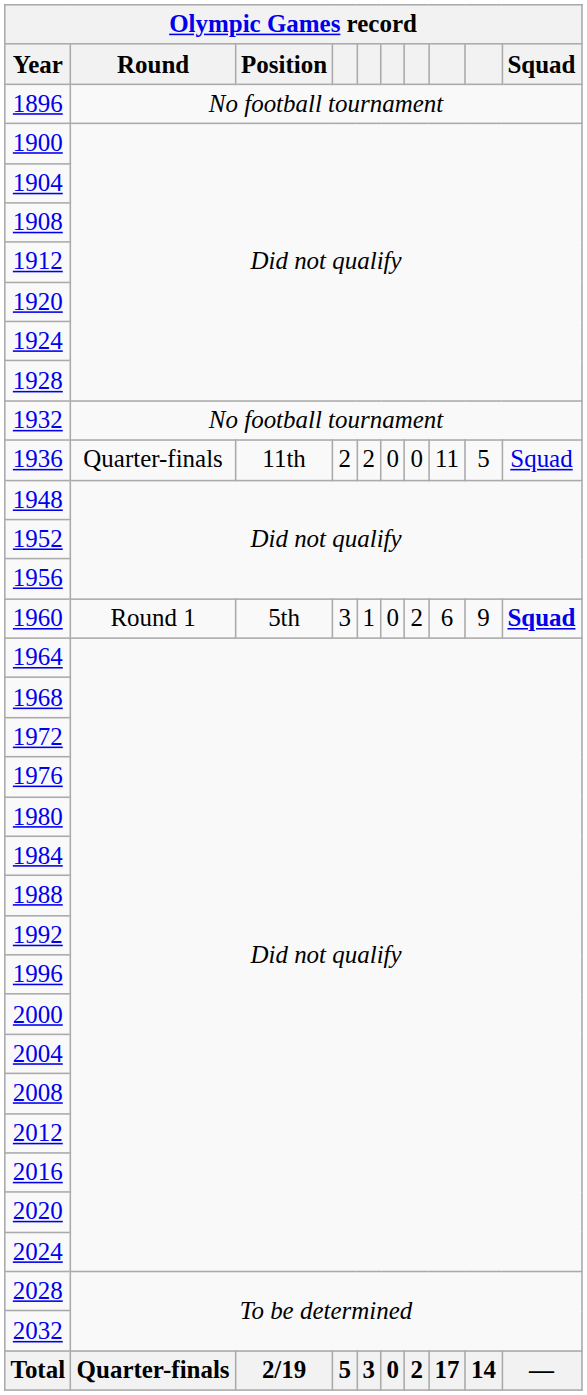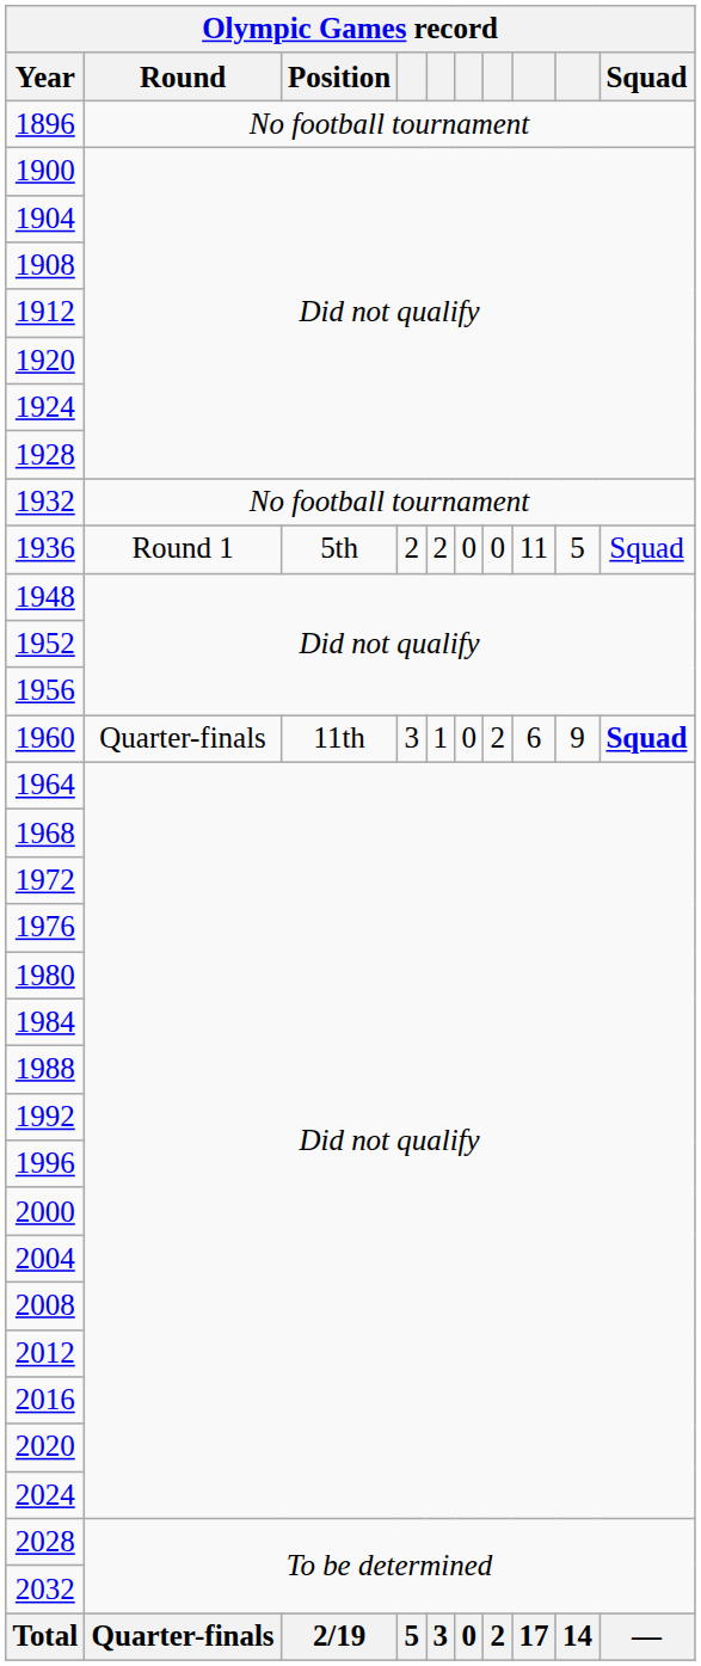 <table class="wikitable" style="text-align: center;">
 <tr>
 <th colspan="10"><a href='#'>Olympic Games</a> record</th>
 </tr>
 <tr>
 <th>Year</th>
 <th>Round</th>
 <th>Position</th>
 <th></th>
 <th></th>
 <th></th>
 <th></th>
 <th></th>
 <th></th>
 <th>Squad</th>
 </tr>
 <tr>
 <td> <a href='#'>1896</a></td>
 <td colspan="9" rowspan="1"><em>No football tournament</em></td>
 </tr>
 <tr>
 <td> <a href='#'>1900</a></td>
 <td colspan="9" rowspan="7"><em>Did not qualify</em></td>
 </tr>
 <tr>
 <td> <a href='#'>1904</a></td>
 </tr>
 <tr>
 <td> <a href='#'>1908</a></td>
 </tr>
 <tr>
 <td> <a href='#'>1912</a></td>
 </tr>
 <tr>
 <td> <a href='#'>1920</a></td>
 </tr>
 <tr>
 <td> <a href='#'>1924</a></td>
 </tr>
 <tr>
 <td> <a href='#'>1928</a></td>
 </tr>
 <tr>
 <td><a href='#'>1932</a></td>
 <td colspan="9" rowspan="1"><em>No football tournament</em></td>
 </tr>
 <tr>
 <td><a href='#'>1936</a></td>
-<td rowspan="1">Quarter-finals</td>
-<td>11th</td>
+<td>Round 1</td>
+<td>5th</td>
 <td>2</td>
 <td>2</td>
 <td>0</td>
 <td>0</td>
 <td>11</td>
 <td>5</td>
 <td><a href='#'>Squad</a></td>
 </tr>
 <tr>
 <td> <a href='#'>1948</a></td>
 <td colspan="9" rowspan="3"><em>Did not qualify</em></td>
 </tr>
 <tr>
 <td> <a href='#'>1952</a></td>
 </tr>
 <tr>
 <td> <a href='#'>1956</a></td>
 </tr>
 <tr>
 <td> <a href='#'>1960</a></td>
-<td>Round 1</td>
-<td>5th</td>
+<td rowspan="1">Quarter-finals</td>
+<td>11th</td>
 <td>3</td>
 <td>1</td>
 <td>0</td>
 <td>2</td>
 <td>6</td>
 <td>9</td>
 <td><strong><a href='#'>Squad</a></strong></td>
 </tr>
 <tr>
 <td> <a href='#'>1964</a></td>
 <td colspan="9" rowspan="16"><em>Did not qualify</em></td>
 </tr>
 <tr>
 <td> <a href='#'>1968</a></td>
 </tr>
 <tr>
 <td> <a href='#'>1972</a></td>
 </tr>
 <tr>
 <td> <a href='#'>1976</a></td>
 </tr>
 <tr>
 <td> <a href='#'>1980</a></td>
 </tr>
 <tr>
 <td> <a href='#'>1984</a></td>
 </tr>
 <tr>
 <td> <a href='#'>1988</a></td>
 </tr>
 <tr>
 <td> <a href='#'>1992</a></td>
 </tr>
 <tr>
 <td> <a href='#'>1996</a></td>
 </tr>
 <tr>
 <td> <a href='#'>2000</a></td>
 </tr>
 <tr>
 <td> <a href='#'>2004</a></td>
 </tr>
 <tr>
 <td> <a href='#'>2008</a></td>
 </tr>
 <tr>
 <td> <a href='#'>2012</a></td>
 </tr>
 <tr>
 <td> <a href='#'>2016</a></td>
 </tr>
 <tr>
 <td> <a href='#'>2020</a></td>
 </tr>
 <tr>
 <td> <a href='#'>2024</a></td>
 </tr>
 <tr>
 <td> <a href='#'>2028</a></td>
 <td colspan="9" rowspan="2"><em>To be determined</em></td>
 </tr>
 <tr>
 <td> <a href='#'>2032</a></td>
 </tr>
 <tr>
 <th>Total</th>
 <th>Quarter-finals</th>
 <th>2/19</th>
 <th>5</th>
 <th>3</th>
 <th>0</th>
 <th>2</th>
 <th>17</th>
 <th>14</th>
 <th>—</th>
 </tr>
 </table>
